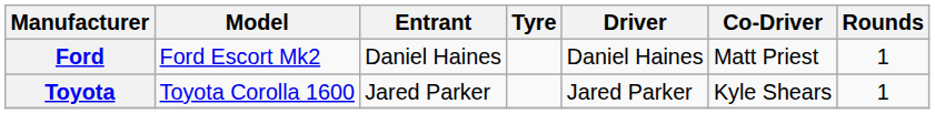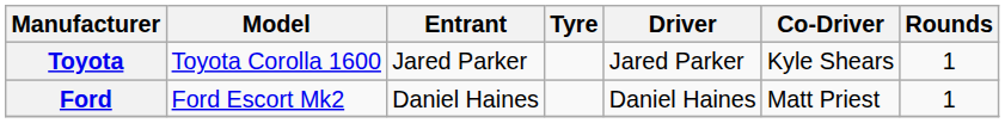 <table class="wikitable" style=font-size:85%;>
 <tr>
 <th>Manufacturer</th>
 <th>Model</th>
 <th>Entrant</th>
 <th>Tyre</th>
 <th>Driver</th>
 <th>Co-Driver</th>
 <th>Rounds</th>
 </tr>
 <tr>
+<th rowspan=1><a href='#'>Toyota</a><br></th>
+<td rowspan=1><a href='#'>Toyota Corolla 1600</a></td>
+<td> Jared Parker</td>
+<td rowspan="1" align="center"></td>
+<td> Jared Parker</td>
+<td> Kyle Shears</td>
+<td align=center>1</td>
+</tr>
+<tr>
 <th rowspan=1><a href='#'>Ford</a><br></th>
 <td rowspan=1><a href='#'>Ford Escort Mk2</a></td>
 <td> Daniel Haines</td>
 <td rowspan="1" align="center"></td>
 <td> Daniel Haines</td>
 <td> Matt Priest</td>
 <td align=center>1</td>
 </tr>
 <tr>
-<th rowspan=1><a href='#'>Toyota</a><br></th>
-<td rowspan=1><a href='#'>Toyota Corolla 1600</a></td>
-<td> Jared Parker</td>
-<td rowspan="1" align="center"></td>
-<td> Jared Parker</td>
-<td> Kyle Shears</td>
-<td align=center>1</td>
-</tr>
-<tr>
 </tr>
 </table>
